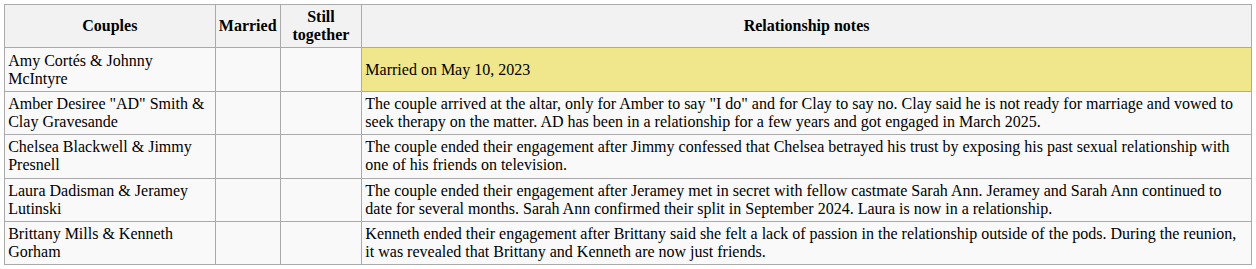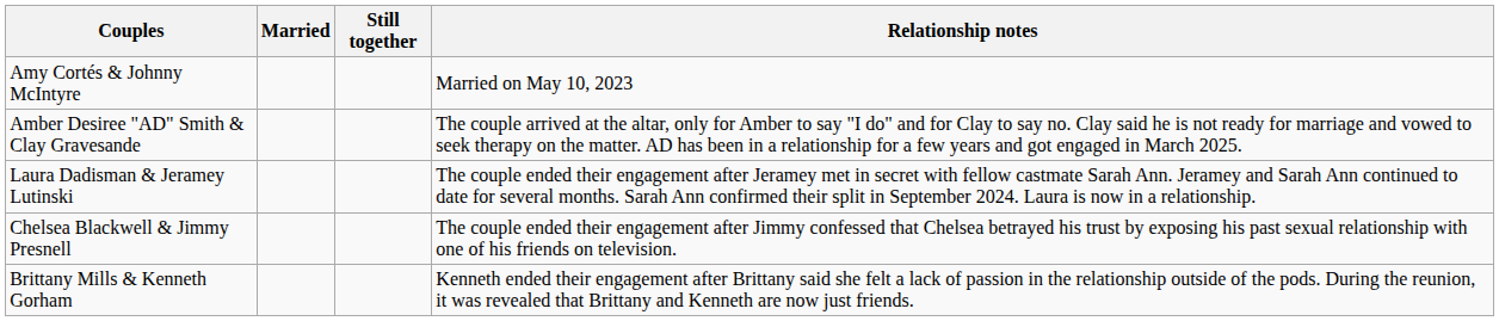 <table class="wikitable">
 <tr>
 <th>Couples</th>
 <th>Married</th>
 <th>Still together</th>
 <th>Relationship notes</th>
 </tr>
 <tr>
 <td>Amy Cortés & Johnny McIntyre</td>
 <td></td>
 <td></td>
-<td style="background: khaki;">Married on May 10, 2023</td>
+<td>Married on May 10, 2023</td>
 </tr>
 <tr>
 <td>Amber Desiree "AD" Smith & Clay Gravesande</td>
 <td></td>
 <td></td>
 <td>The couple arrived at the altar, only for Amber to say "I do" and for Clay to say no. Clay said he is not ready for marriage and vowed to seek therapy on the matter. AD has been in a relationship for a few years and got engaged in March 2025.</td>
 </tr>
 <tr>
+<td>Laura Dadisman & Jeramey Lutinski</td>
+<td></td>
+<td></td>
+<td>The couple ended their engagement after Jeramey met in secret with fellow castmate Sarah Ann. Jeramey and Sarah Ann continued to date for several months. Sarah Ann confirmed their split in September 2024. Laura is now in a relationship.</td>
+</tr>
+<tr>
 <td>Chelsea Blackwell & Jimmy Presnell</td>
 <td></td>
 <td></td>
 <td>The couple ended their engagement after Jimmy confessed that Chelsea betrayed his trust by exposing his past sexual relationship with one of his friends on television.</td>
-</tr>
-<tr>
-<td>Laura Dadisman & Jeramey Lutinski</td>
-<td></td>
-<td></td>
-<td>The couple ended their engagement after Jeramey met in secret with fellow castmate Sarah Ann. Jeramey and Sarah Ann continued to date for several months. Sarah Ann confirmed their split in September 2024. Laura is now in a relationship.</td>
 </tr>
 <tr>
 <td>Brittany Mills & Kenneth Gorham</td>
 <td></td>
 <td></td>
 <td>Kenneth ended their engagement after Brittany said she felt a lack of passion in the relationship outside of the pods. During the reunion, it was revealed that Brittany and Kenneth are now just friends.</td>
 </tr>
 </table>
